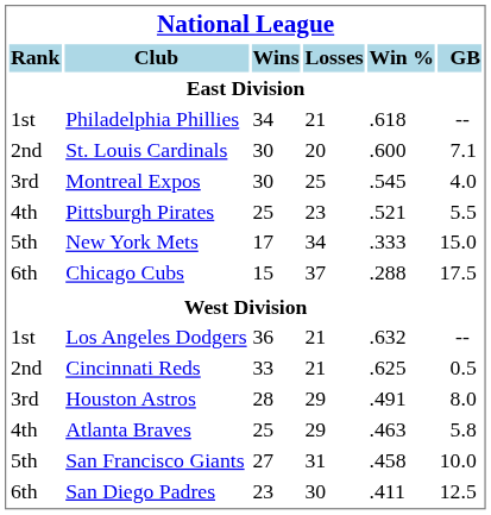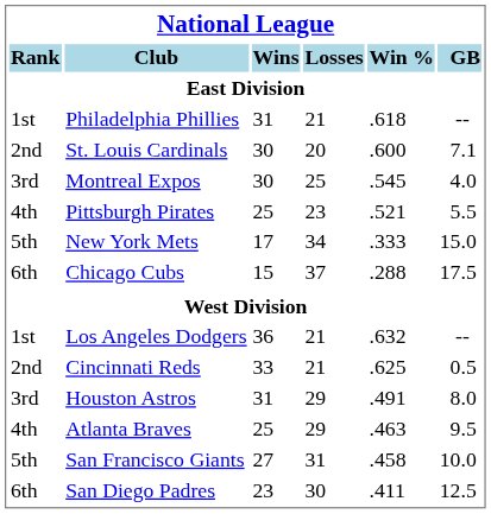 <table cellpadding="1" style="width:auto;font-size: 90%; border: 1px solid gray;">
 <tr align="center" style="font-size: larger;">
 <th colspan=6><a href='#'>National League</a></th>
 </tr>
 <tr style="background:lightblue;">
 <th>Rank</th>
 <th>Club</th>
 <th>Wins</th>
 <th>Losses</th>
 <th>Win %</th>
 <th>  GB</th>
 </tr>
 <tr align="center" style="vertical-align: middle;" style="background:lightblue;">
 <th colspan=6>East Division</th>
 </tr>
 <tr>
 <td>1st</td>
 <td><a href='#'>Philadelphia Phillies</a></td>
-<td>34</td>
+<td>31</td>
 <td>21</td>
 <td>.618</td>
 <td>   --</td>
 </tr>
 <tr>
 <td>2nd</td>
 <td><a href='#'>St. Louis Cardinals</a></td>
 <td>30</td>
 <td>20</td>
 <td>.600</td>
 <td>  7.1</td>
 </tr>
 <tr>
 <td>3rd</td>
 <td><a href='#'>Montreal Expos</a></td>
 <td>30</td>
 <td>25</td>
 <td>.545</td>
 <td>  4.0</td>
 </tr>
 <tr>
 <td>4th</td>
 <td><a href='#'>Pittsburgh Pirates</a></td>
 <td>25</td>
 <td>23</td>
 <td>.521</td>
 <td>  5.5</td>
 </tr>
 <tr>
 <td>5th</td>
 <td><a href='#'>New York Mets</a></td>
 <td>17</td>
 <td>34</td>
 <td>.333</td>
 <td>15.0</td>
 </tr>
 <tr>
 <td>6th</td>
 <td><a href='#'>Chicago Cubs</a></td>
 <td>15</td>
 <td>37</td>
 <td>.288</td>
 <td>17.5</td>
 </tr>
 <tr>
 </tr>
 <tr align="center" style="vertical-align: middle;" style="background:lightblue;">
 <th colspan=6>West Division</th>
 </tr>
 <tr>
 <td>1st</td>
 <td><a href='#'>Los Angeles Dodgers</a></td>
 <td>36</td>
 <td>21</td>
 <td>.632</td>
 <td>   --</td>
 </tr>
 <tr>
 <td>2nd</td>
 <td><a href='#'>Cincinnati Reds</a></td>
 <td>33</td>
 <td>21</td>
 <td>.625</td>
 <td>  0.5</td>
 </tr>
 <tr>
 <td>3rd</td>
 <td><a href='#'>Houston Astros</a></td>
-<td>28</td>
+<td>31</td>
 <td>29</td>
 <td>.491</td>
 <td>  8.0</td>
 </tr>
 <tr>
 <td>4th</td>
 <td><a href='#'>Atlanta Braves</a></td>
 <td>25</td>
 <td>29</td>
 <td>.463</td>
-<td>  5.8</td>
+<td>  9.5</td>
 </tr>
 <tr>
 <td>5th</td>
 <td><a href='#'>San Francisco Giants</a></td>
 <td>27</td>
 <td>31</td>
 <td>.458</td>
 <td>10.0</td>
 </tr>
 <tr>
 <td>6th</td>
 <td><a href='#'>San Diego Padres</a></td>
 <td>23</td>
 <td>30</td>
 <td>.411</td>
 <td>12.5</td>
 </tr>
 </table>
